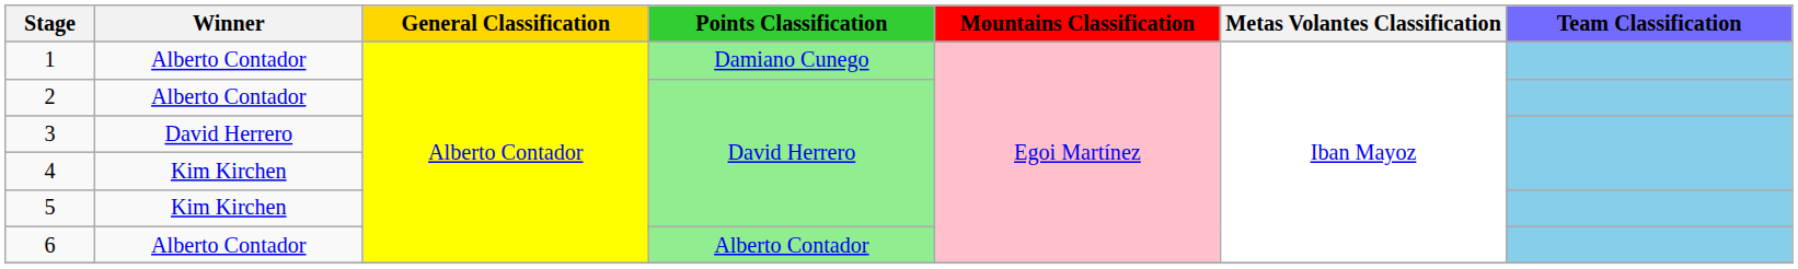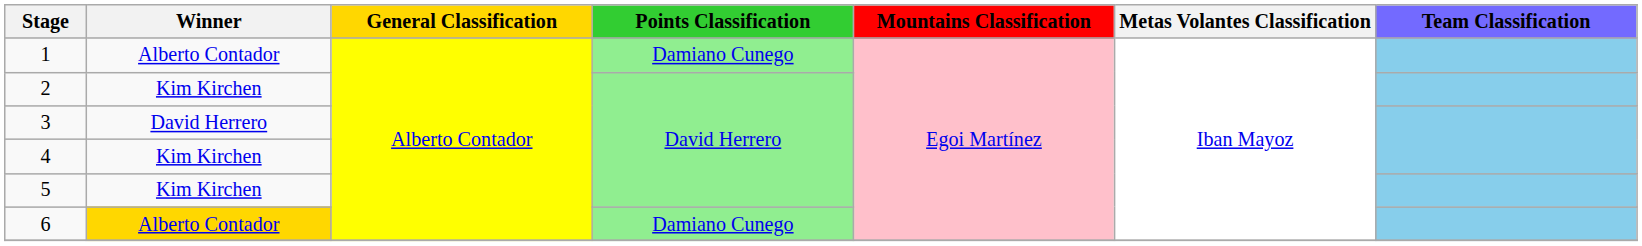 <table class="wikitable" style="text-align: center; font-size:smaller;">
 <tr>
 <th width="5%"><strong>Stage</strong></th>
 <th width-"12%"><strong>Winner</strong></th>
 <th style="background-color:gold;" width="16%"><strong>General Classification</strong></th>
 <th style="background-color:limegreen;" width="16%"><strong>Points Classification</strong></th>
 <th style="background-color:red;" width="16%"><strong>Mountains Classification</strong></th>
 <th style="background-color:offwhite;" width="16%"><strong>Metas Volantes Classification</strong></th>
 <th style="background-color:#736AFF;" width="16%"><strong>Team Classification</strong></th>
 </tr>
 <tr>
 <td>1</td>
 <td><a href='#'>Alberto Contador</a></td>
 <td style="background-color:yellow;" rowspan="6"><a href='#'>Alberto Contador</a></td>
 <td style="background-color:lightgreen;" rowspan="1"><a href='#'>Damiano Cunego</a></td>
 <td style="background-color:pink;" rowspan="6"><a href='#'>Egoi Martínez</a></td>
 <td style="background-color:white;" rowspan="6"><a href='#'>Iban Mayoz</a></td>
 <td style="background-color:skyblue;" rowspan="1"></td>
 </tr>
 <tr>
 <td>2</td>
-<td><a href='#'>Alberto Contador</a></td>
+<td><a href='#'>Kim Kirchen</a></td>
 <td style="background-color:lightgreen;" rowspan="4"><a href='#'>David Herrero</a></td>
 <td style="background-color:skyblue;" rowspan="1"></td>
 </tr>
 <tr>
 <td>3</td>
 <td><a href='#'>David Herrero</a></td>
 <td style="background-color:skyblue;" rowspan="2"></td>
 </tr>
 <tr>
 <td>4</td>
 <td><a href='#'>Kim Kirchen</a></td>
 </tr>
 <tr>
 <td>5</td>
 <td><a href='#'>Kim Kirchen</a></td>
 <td style="background-color:skyblue;" rowspan="1"></td>
 </tr>
 <tr>
 <td>6</td>
-<td><a href='#'>Alberto Contador</a></td>
-<td style="background-color:lightgreen;" rowspan="1"><a href='#'>Alberto Contador</a></td>
+<td style="background: gold;"><a href='#'>Alberto Contador</a></td>
+<td style="background-color:lightgreen;" rowspan="1"><a href='#'>Damiano Cunego</a></td>
 <td style="background-color:skyblue;" rowspan="1"></td>
 </tr>
 <tr>
 </tr>
 </table>
